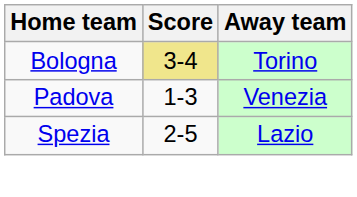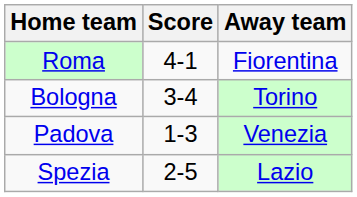 <table class="wikitable" style="text-align: center">
 <tr>
 <th>Home team</th>
 <th>Score</th>
 <th>Away team</th>
 </tr>
 <tr>
+<td bgcolor="ccffcc"><a href='#'>Roma</a></td>
+<td>4-1</td>
+<td><a href='#'>Fiorentina</a></td>
+</tr>
+<tr>
 <td><a href='#'>Bologna</a></td>
-<td style="background: khaki;">3-4</td>
+<td>3-4</td>
 <td bgcolor="ccffcc"><a href='#'>Torino</a></td>
 </tr>
 <tr>
 <td><a href='#'>Padova</a></td>
 <td>1-3</td>
 <td bgcolor="ccffcc"><a href='#'>Venezia</a></td>
 </tr>
 <tr>
 <td><a href='#'>Spezia</a></td>
 <td>2-5</td>
 <td bgcolor="ccffcc"><a href='#'>Lazio</a></td>
 </tr>
 </table>
